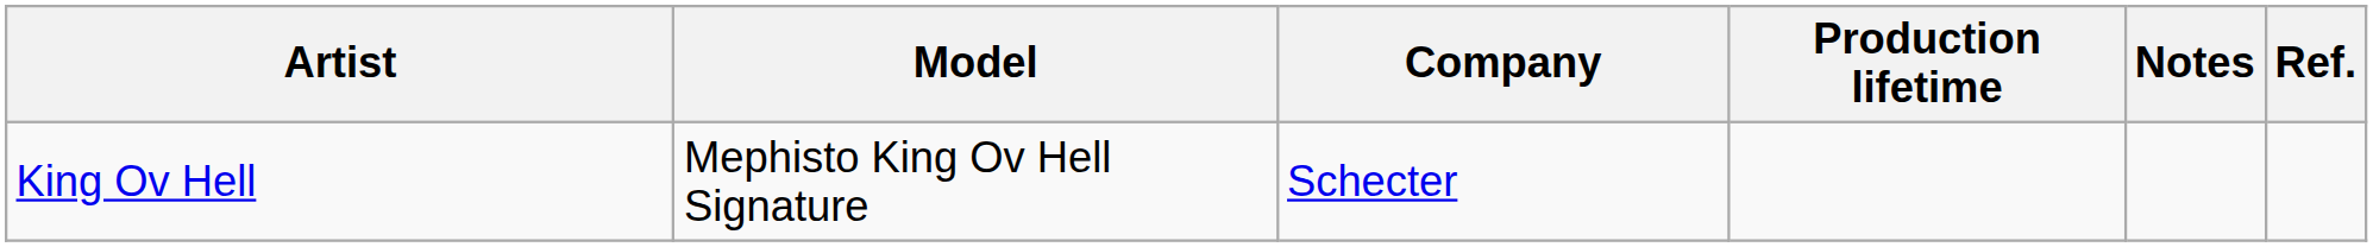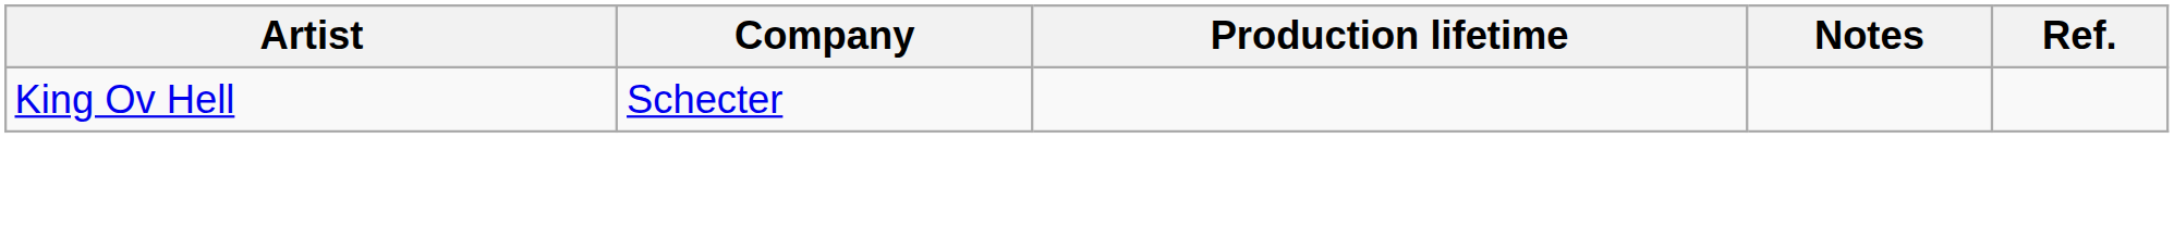 <table class="wikitable sortable plainrowheaders" style="width:99%;">
 <tr>
 <th scope="col" style="width:15em;">Artist</th>
-<th scope="col">Model</th>
 <th scope="col" style="width:10em;">Company</th>
 <th scope="col">Production lifetime</th>
 <th scope="col" class="unsortable">Notes</th>
 <th scope="col">Ref.</th>
 </tr>
 <tr>
 <td><a href='#'>King Ov Hell</a></td>
-<td>Mephisto King Ov Hell Signature</td>
 <td><a href='#'>Schecter</a></td>
 <td></td>
 <td></td>
 <td></td>
 </tr>
 </table>
